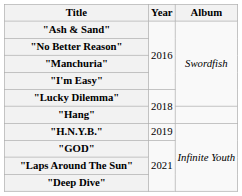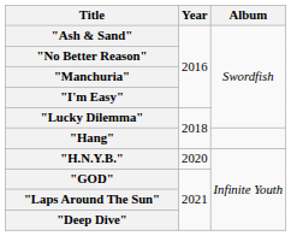 <table class="wikitable plainrowheaders" style="text-align:center;" border="1">
 <tr>
 <th scope="col" style="width:13em;">Title</th>
 <th scope="col" style="width:1em;">Year</th>
 <th scope="col">Album</th>
 </tr>
 <tr>
 <th scope="row">"Ash & Sand"</th>
 <td rowspan="4">2016</td>
 <td rowspan="5"><em>Swordfish</em></td>
 </tr>
 <tr>
 <th scope="row">"No Better Reason"</th>
 </tr>
 <tr>
 <th scope="row">"Manchuria"</th>
 </tr>
 <tr>
 <th scope="row">"I'm Easy"</th>
 </tr>
 <tr>
 <th scope="row">"Lucky Dilemma"</th>
 <td rowspan="2">2018</td>
 </tr>
 <tr>
 <th scope="row">"Hang"</th>
 <td></td>
 </tr>
 <tr>
 <th scope="row">"H.N.Y.B."</th>
-<td>2019</td>
+<td>2020</td>
 <td rowspan="4"><em>Infinite Youth</em></td>
 </tr>
 <tr>
 <th scope="row">"GOD"</th>
 <td rowspan="3">2021</td>
 </tr>
 <tr>
 <th scope="row">"Laps Around The Sun"</th>
 </tr>
 <tr>
 <th scope="row">"Deep Dive"</th>
 </tr>
 </table>
